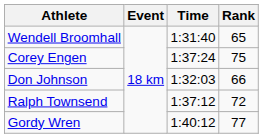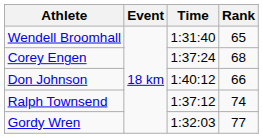 <table class=wikitable style=font-size:90%;text-align:center>
 <tr>
 <th>Athlete</th>
 <th>Event</th>
 <th>Time</th>
 <th>Rank</th>
 </tr>
 <tr>
 <td align=left><a href='#'>Wendell Broomhall</a></td>
 <td align=left rowspan=5><a href='#'>18 km</a></td>
 <td>1:31:40</td>
 <td>65</td>
 </tr>
 <tr>
 <td align=left><a href='#'>Corey Engen</a></td>
 <td>1:37:24</td>
-<td>75</td>
+<td>68</td>
 </tr>
 <tr>
 <td align=left><a href='#'>Don Johnson</a></td>
-<td>1:32:03</td>
+<td>1:40:12</td>
 <td>66</td>
 </tr>
 <tr>
 <td align=left><a href='#'>Ralph Townsend</a></td>
 <td>1:37:12</td>
-<td>72</td>
+<td>74</td>
 </tr>
 <tr>
 <td align=left><a href='#'>Gordy Wren</a></td>
-<td>1:40:12</td>
+<td>1:32:03</td>
 <td>77</td>
 </tr>
 </table>
